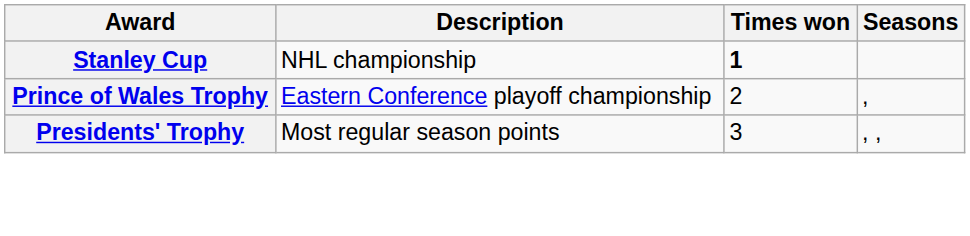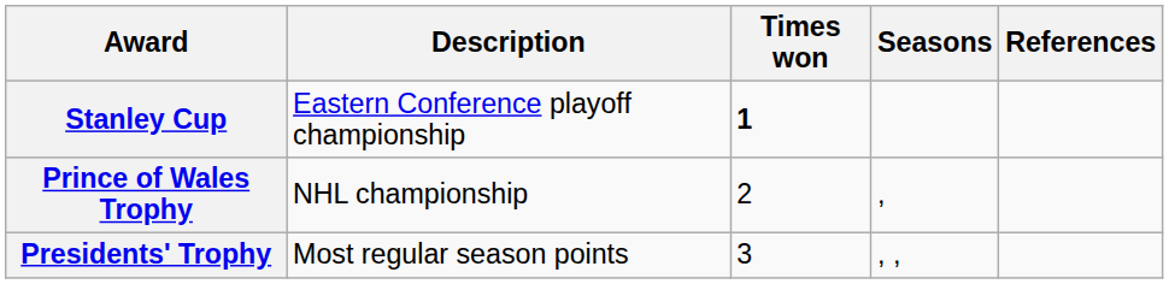 <table class="wikitable" width="75%">
 <tr>
 <th scope="col">Award</th>
 <th scope="col">Description</th>
 <th scope="col">Times won</th>
 <th scope="col">Seasons</th>
+<th scope="col">References</th>
 </tr>
 <tr>
 <th scope="row"><a href='#'>Stanley Cup</a></th>
-<td>NHL championship</td>
+<td><a href='#'>Eastern Conference</a> playoff championship</td>
 <td><strong>1</strong></td>
+<td></td>
 <td></td>
 </tr>
 <tr>
 <th scope="row"><a href='#'>Prince of Wales Trophy</a></th>
-<td><a href='#'>Eastern Conference</a> playoff championship</td>
+<td>NHL championship</td>
 <td>2</td>
 <td>, </td>
+<td></td>
 </tr>
 <tr>
 <th scope="row"><a href='#'>Presidents' Trophy</a></th>
 <td>Most regular season points</td>
 <td>3</td>
 <td>, , </td>
+<td></td>
 </tr>
 </table>
